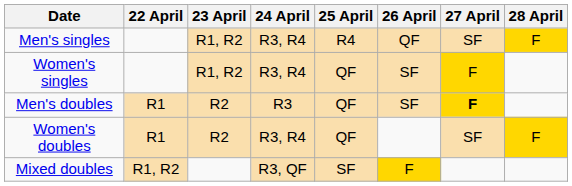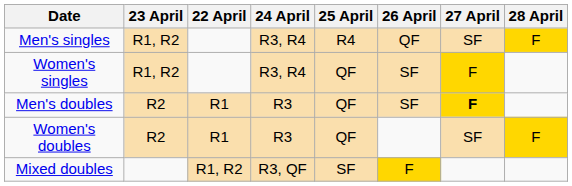 <table class="wikitable" style="text-align: center;">
 <tr valign="bottom">
 <th scope="col" style="width: 120px;">Date</th>
+<th scope="col" style="width: 60px;">23 April</th>
 <th scope="col" style="width: 60px;">22 April</th>
-<th scope="col" style="width: 60px;">23 April</th>
 <th scope="col" style="width: 60px;">24 April</th>
 <th scope="col" style="width: 60px;">25 April</th>
 <th scope="col" style="width: 60px;">26 April</th>
 <th scope="col" style="width: 60px;">27 April</th>
 <th scope="col" style="width: 60px;">28 April</th>
 </tr>
 <tr>
 <td><a href='#'>Men's singles</a></td>
+<td style="background: #FADFAD">R1, R2</td>
 <td></td>
-<td style="background: #FADFAD">R1, R2</td>
 <td style="background: #FADFAD">R3, R4</td>
 <td style="background: #FADFAD">R4</td>
 <td style="background: #FADFAD">QF</td>
 <td style="background: #FADFAD">SF</td>
 <td style="background: #FFD700">F</td>
 </tr>
 <tr>
 <td><a href='#'>Women's singles</a></td>
+<td style="background: #FADFAD">R1, R2</td>
 <td></td>
-<td style="background: #FADFAD">R1, R2</td>
 <td style="background: #FADFAD">R3, R4</td>
 <td style="background: #FADFAD">QF</td>
 <td style="background: #FADFAD">SF</td>
 <td style="background: #FFD700">F</td>
 <td></td>
 </tr>
 <tr>
 <td><a href='#'>Men's doubles</a></td>
+<td style="background: #FADFAD">R2</td>
 <td style="background: #FADFAD">R1</td>
-<td style="background: #FADFAD">R2</td>
 <td style="background: #FADFAD">R3</td>
 <td style="background: #FADFAD">QF</td>
 <td style="background: #FADFAD">SF</td>
 <td style="background: #FFD700"><strong>F</strong></td>
 <td></td>
 </tr>
 <tr>
 <td><a href='#'>Women's doubles</a></td>
+<td style="background: #FADFAD">R2</td>
 <td style="background: #FADFAD">R1</td>
-<td style="background: #FADFAD">R2</td>
-<td style="background: #FADFAD">R3, R4</td>
+<td style="background: #FADFAD">R3</td>
 <td style="background: #FADFAD">QF</td>
 <td></td>
 <td style="background: #FADFAD">SF</td>
 <td style="background: #FFD700">F</td>
 </tr>
 <tr>
 <td><a href='#'>Mixed doubles</a></td>
+<td></td>
 <td style="background: #FADFAD">R1, R2</td>
-<td></td>
 <td style="background: #FADFAD">R3, QF</td>
 <td style="background: #FADFAD">SF</td>
 <td style="background: #FFD700">F</td>
 <td></td>
 <td></td>
 </tr>
 </table>
